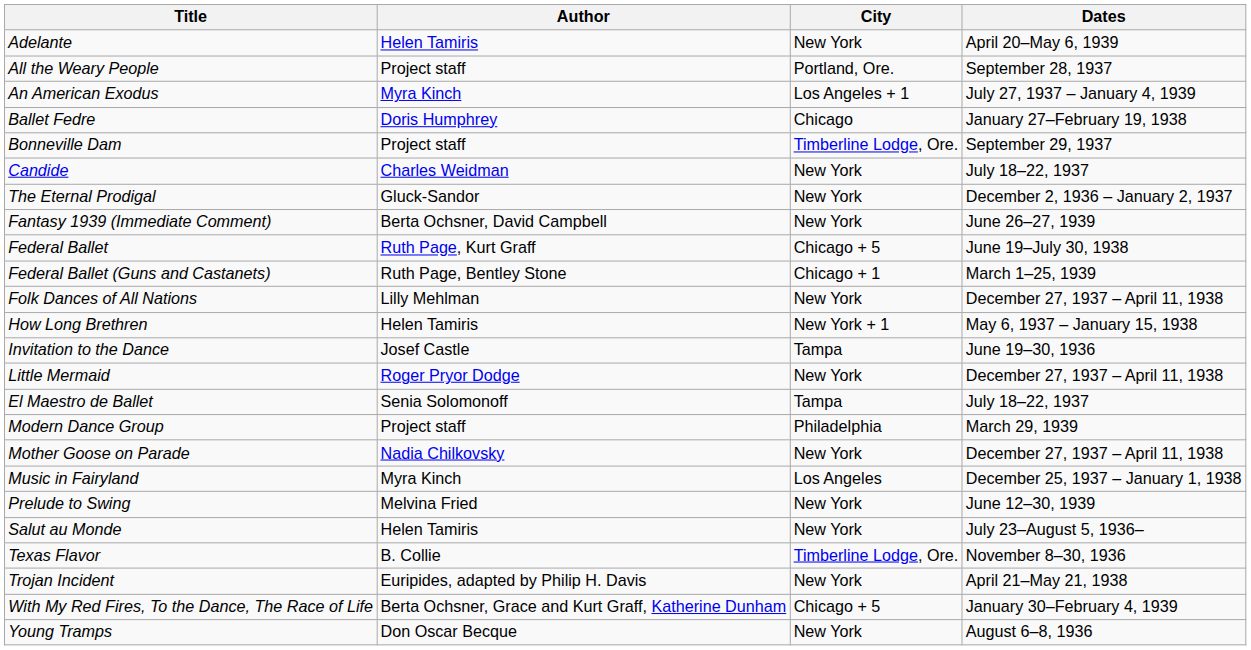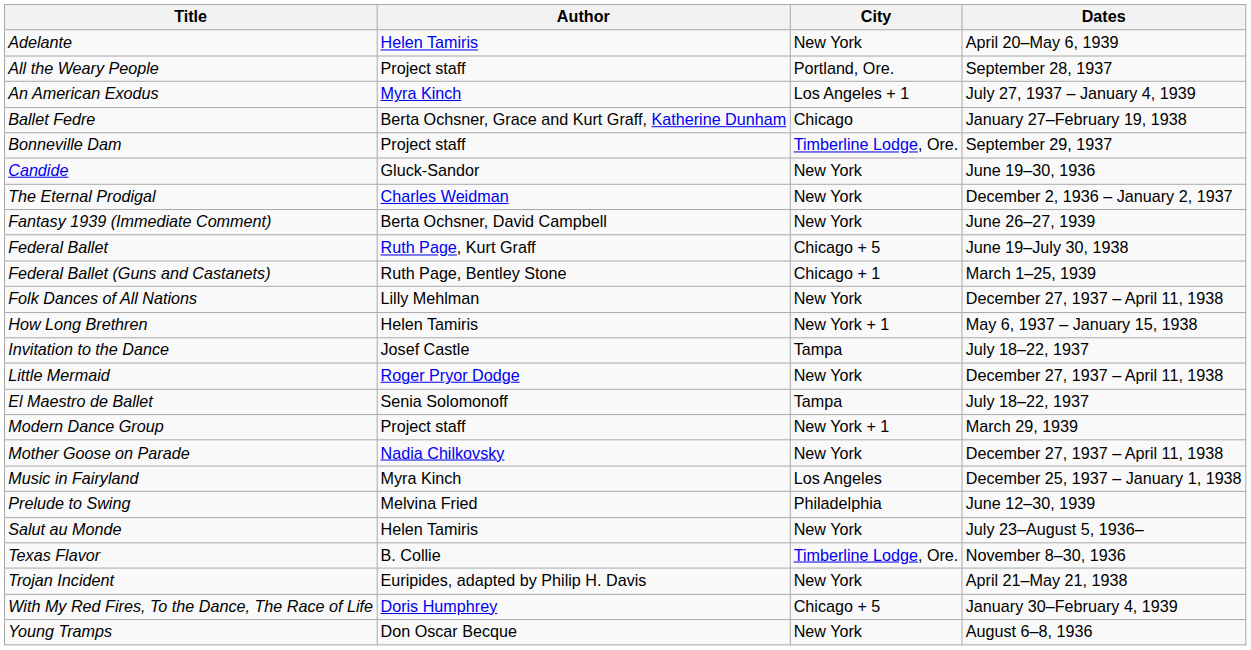 <table class="wikitable">
 <tr>
 <th>Title</th>
 <th>Author</th>
 <th>City</th>
 <th>Dates</th>
 </tr>
 <tr>
 <td><em>Adelante</em></td>
 <td><a href='#'>Helen Tamiris</a></td>
 <td>New York</td>
 <td>April 20–May 6, 1939</td>
 </tr>
 <tr>
 <td><em>All the Weary People</em></td>
 <td>Project staff</td>
 <td>Portland, Ore.</td>
 <td>September 28, 1937</td>
 </tr>
 <tr>
 <td><em>An American Exodus</em></td>
 <td><a href='#'>Myra Kinch</a></td>
 <td>Los Angeles + 1</td>
 <td>July 27, 1937 – January 4, 1939</td>
 </tr>
 <tr>
 <td><em>Ballet Fedre</em></td>
-<td><a href='#'>Doris Humphrey</a></td>
+<td>Berta Ochsner, Grace and Kurt Graff, <a href='#'>Katherine Dunham</a></td>
 <td>Chicago</td>
 <td>January 27–February 19, 1938</td>
 </tr>
 <tr>
 <td><em>Bonneville Dam</em></td>
 <td>Project staff</td>
 <td><a href='#'>Timberline Lodge</a>, Ore.</td>
 <td>September 29, 1937</td>
 </tr>
 <tr>
 <td><em><a href='#'>Candide</a></em></td>
-<td><a href='#'>Charles Weidman</a></td>
+<td>Gluck-Sandor</td>
 <td>New York</td>
-<td>July 18–22, 1937</td>
+<td>June 19–30, 1936</td>
 </tr>
 <tr>
 <td><em>The Eternal Prodigal</em></td>
-<td>Gluck-Sandor</td>
+<td><a href='#'>Charles Weidman</a></td>
 <td>New York</td>
 <td>December 2, 1936 – January 2, 1937</td>
 </tr>
 <tr>
 <td><em>Fantasy 1939 (Immediate Comment)</em></td>
 <td>Berta Ochsner, David Campbell</td>
 <td>New York</td>
 <td>June 26–27, 1939</td>
 </tr>
 <tr>
 <td><em>Federal Ballet</em></td>
 <td><a href='#'>Ruth Page</a>, Kurt Graff</td>
 <td>Chicago + 5</td>
 <td>June 19–July 30, 1938</td>
 </tr>
 <tr>
 <td><em>Federal Ballet (Guns and Castanets)</em></td>
 <td>Ruth Page, Bentley Stone</td>
 <td>Chicago + 1</td>
 <td>March 1–25, 1939</td>
 </tr>
 <tr>
 <td><em>Folk Dances of All Nations</em></td>
 <td>Lilly Mehlman</td>
 <td>New York</td>
 <td>December 27, 1937 – April 11, 1938</td>
 </tr>
 <tr>
 <td><em>How Long Brethren</em></td>
 <td>Helen Tamiris</td>
 <td>New York + 1</td>
 <td>May 6, 1937 – January 15, 1938</td>
 </tr>
 <tr>
 <td><em>Invitation to the Dance</em></td>
 <td>Josef Castle</td>
 <td>Tampa</td>
-<td>June 19–30, 1936</td>
+<td>July 18–22, 1937</td>
 </tr>
 <tr>
 <td><em>Little Mermaid</em></td>
 <td><a href='#'>Roger Pryor Dodge</a></td>
 <td>New York</td>
 <td>December 27, 1937 – April 11, 1938</td>
 </tr>
 <tr>
 <td><em>El Maestro de Ballet</em></td>
 <td>Senia Solomonoff</td>
 <td>Tampa</td>
 <td>July 18–22, 1937</td>
 </tr>
 <tr>
 <td><em>Modern Dance Group</em></td>
 <td>Project staff</td>
-<td>Philadelphia</td>
+<td>New York + 1</td>
 <td>March 29, 1939</td>
 </tr>
 <tr>
 <td><em>Mother Goose on Parade</em></td>
 <td><a href='#'>Nadia Chilkovsky</a></td>
 <td>New York</td>
 <td>December 27, 1937 – April 11, 1938</td>
 </tr>
 <tr>
 <td><em>Music in Fairyland</em></td>
 <td>Myra Kinch</td>
 <td>Los Angeles</td>
 <td>December 25, 1937 – January 1, 1938</td>
 </tr>
 <tr>
 <td><em>Prelude to Swing</em></td>
 <td>Melvina Fried</td>
-<td>New York</td>
+<td>Philadelphia</td>
 <td>June 12–30, 1939</td>
 </tr>
 <tr>
 <td><em>Salut au Monde</em></td>
 <td>Helen Tamiris</td>
 <td>New York</td>
 <td>July 23–August 5, 1936–</td>
 </tr>
 <tr>
 <td><em>Texas Flavor</em></td>
 <td>B. Collie</td>
 <td><a href='#'>Timberline Lodge</a>, Ore.</td>
 <td>November 8–30, 1936</td>
 </tr>
 <tr>
 <td><em>Trojan Incident</em></td>
 <td>Euripides, adapted by Philip H. Davis</td>
 <td>New York</td>
 <td>April 21–May 21, 1938</td>
 </tr>
 <tr>
 <td><em>With My Red Fires, To the Dance, The Race of Life</em></td>
-<td>Berta Ochsner, Grace and Kurt Graff, <a href='#'>Katherine Dunham</a></td>
+<td><a href='#'>Doris Humphrey</a></td>
 <td>Chicago + 5</td>
 <td>January 30–February 4, 1939</td>
 </tr>
 <tr>
 <td><em>Young Tramps</em></td>
 <td>Don Oscar Becque</td>
 <td>New York</td>
 <td>August 6–8, 1936</td>
 </tr>
 </table>
